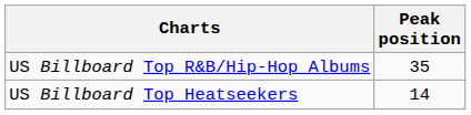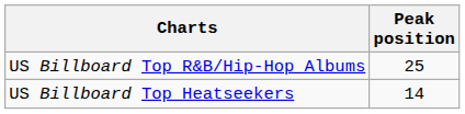 <table class="wikitable sortable">
 <tr>
 <th align="left">Charts</th>
 <th align="center">Peak<br>position</th>
 </tr>
 <tr>
 <td align="left">US <em>Billboard</em> <a href='#'>Top R&B/Hip-Hop Albums</a></td>
-<td align="center">35</td>
+<td align="center">25</td>
 </tr>
 <tr>
 <td align="left">US <em>Billboard</em> <a href='#'>Top Heatseekers</a></td>
 <td align="center">14</td>
 </tr>
 </table>
